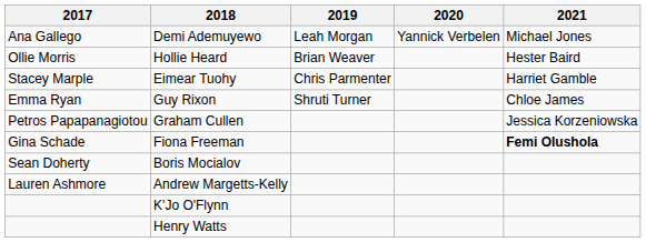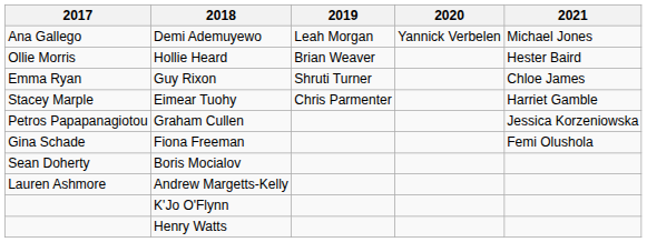 <table class="wikitable">
 <tr>
 <th>2017</th>
 <th>2018</th>
 <th>2019</th>
 <th>2020</th>
 <th>2021</th>
 </tr>
 <tr>
 <td>Ana Gallego</td>
 <td>Demi Ademuyewo</td>
 <td>Leah Morgan</td>
 <td>Yannick Verbelen</td>
 <td>Michael Jones</td>
 </tr>
 <tr>
 <td>Ollie Morris</td>
 <td>Hollie Heard</td>
 <td>Brian Weaver</td>
 <td></td>
 <td>Hester Baird</td>
 </tr>
 <tr>
+<td>Emma Ryan</td>
+<td>Guy Rixon</td>
+<td>Shruti Turner</td>
+<td></td>
+<td>Chloe James</td>
+</tr>
+<tr>
 <td>Stacey Marple</td>
 <td>Eimear Tuohy</td>
 <td>Chris Parmenter</td>
 <td></td>
 <td>Harriet Gamble</td>
-</tr>
-<tr>
-<td>Emma Ryan</td>
-<td>Guy Rixon</td>
-<td>Shruti Turner</td>
-<td></td>
-<td>Chloe James</td>
 </tr>
 <tr>
 <td>Petros Papapanagiotou</td>
 <td>Graham Cullen</td>
 <td></td>
 <td></td>
 <td>Jessica Korzeniowska</td>
 </tr>
 <tr>
 <td>Gina Schade</td>
 <td>Fiona Freeman</td>
 <td></td>
 <td></td>
-<td><strong>Femi Olushola</strong></td>
+<td>Femi Olushola</td>
 </tr>
 <tr>
 <td>Sean Doherty</td>
 <td>Boris Mocialov</td>
 <td></td>
 <td></td>
 <td></td>
 </tr>
 <tr>
 <td>Lauren Ashmore</td>
 <td>Andrew Margetts-Kelly</td>
 <td></td>
 <td></td>
 <td></td>
 </tr>
 <tr>
 <td></td>
 <td>K'Jo O'Flynn</td>
 <td></td>
 <td></td>
 <td></td>
 </tr>
 <tr>
 <td></td>
 <td>Henry Watts</td>
 <td></td>
 <td></td>
 <td></td>
 </tr>
 </table>
